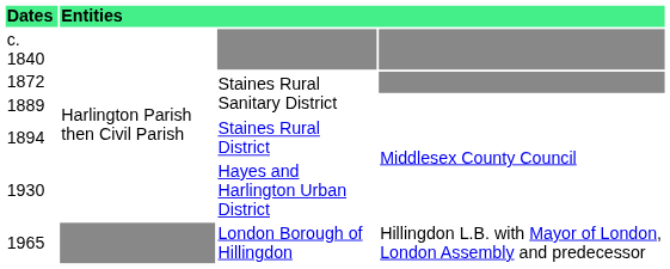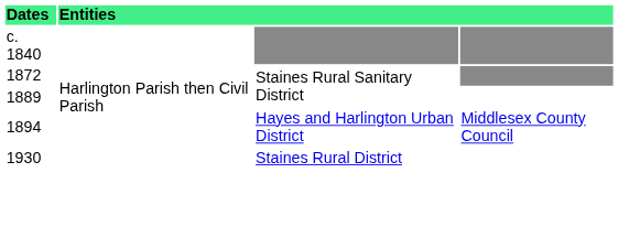 <table>
 <tr style="background: #44EE88" align="left">
 <th>Dates</th>
 <th colspan=3>Entities</th>
 </tr>
 <tr>
 <td>c. 1840</td>
 <td rowspan=5>Harlington Parish then Civil Parish</td>
 <td style="background: #888;"></td>
 <td style="background: #888;"></td>
 </tr>
 <tr>
 <td>1872</td>
 <td rowspan=2>Staines Rural Sanitary District</td>
 <td style="background: #888;"></td>
 </tr>
 <tr>
 <td>1889</td>
 <td rowspan=3><a href='#'>Middlesex County Council</a></td>
 </tr>
 <tr>
 <td>1894</td>
-<td><a href='#'>Staines Rural District</a></td>
+<td><a href='#'>Hayes and Harlington Urban District</a></td>
 </tr>
 <tr>
 <td>1930</td>
-<td><a href='#'>Hayes and Harlington Urban District</a></td>
-</tr>
-<tr>
-<td>1965</td>
-<td style="background: #888;"></td>
-<td><a href='#'>London Borough of Hillingdon</a></td>
-<td>Hillingdon L.B. with <a href='#'>Mayor of London</a>, <a href='#'>London Assembly</a> and predecessor</td>
+<td><a href='#'>Staines Rural District</a></td>
 </tr>
 </table>
